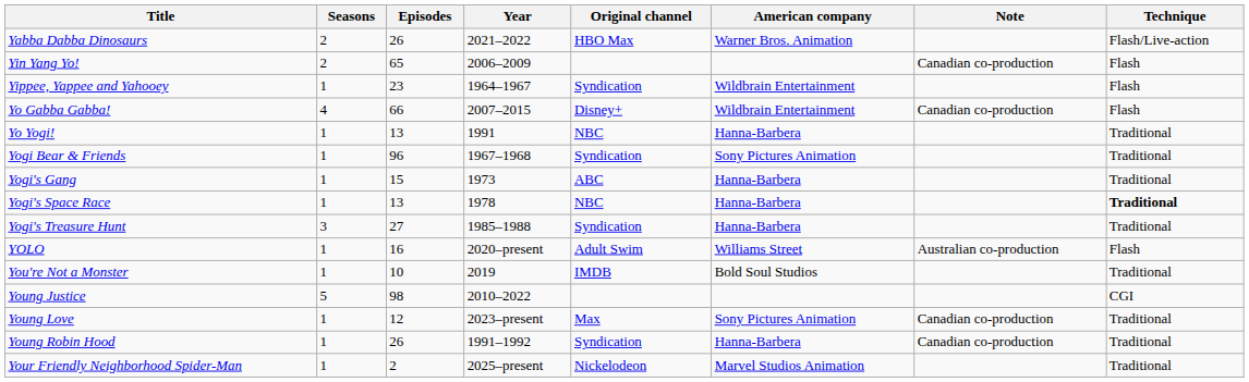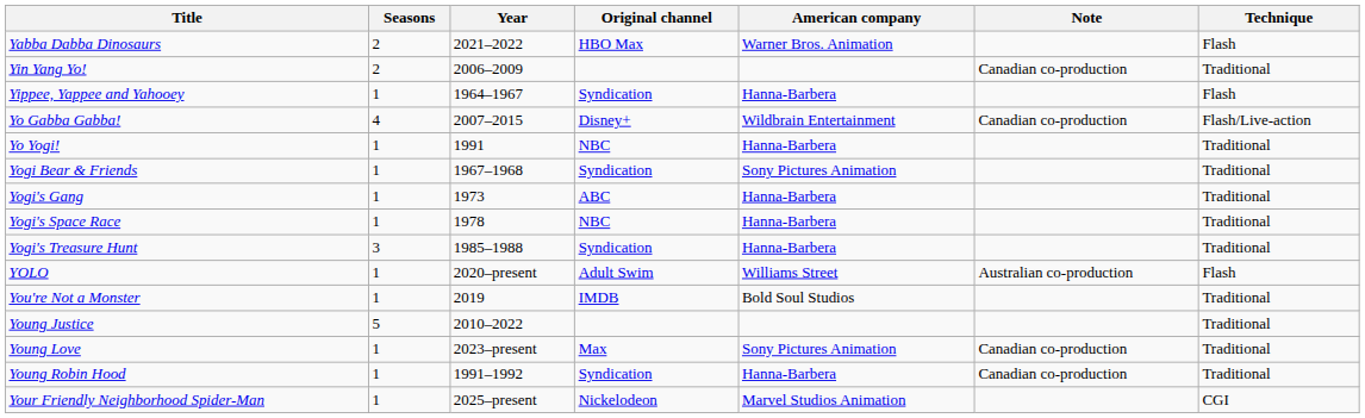 <table class="wikitable sortable" style="text-align: left; font-size:90%; width:100%;">
 <tr>
 <th>Title</th>
 <th>Seasons</th>
-<th>Episodes</th>
 <th>Year</th>
 <th>Original channel</th>
 <th>American company</th>
 <th>Note</th>
 <th>Technique</th>
 </tr>
 <tr>
 <td><em><a href='#'>Yabba Dabba Dinosaurs</a></em></td>
 <td>2</td>
-<td>26</td>
 <td>2021–2022</td>
 <td><a href='#'>HBO Max</a></td>
 <td><a href='#'>Warner Bros. Animation</a></td>
 <td></td>
-<td>Flash/Live-action</td>
+<td>Flash</td>
 </tr>
 <tr>
 <td><em><a href='#'>Yin Yang Yo!</a></em></td>
 <td>2</td>
-<td>65</td>
 <td>2006–2009</td>
 <td></td>
 <td></td>
 <td>Canadian co-production</td>
-<td>Flash</td>
+<td>Traditional</td>
 </tr>
 <tr>
 <td><em><a href='#'>Yippee, Yappee and Yahooey</a></em></td>
 <td>1</td>
-<td>23</td>
 <td>1964–1967</td>
 <td><a href='#'>Syndication</a></td>
-<td><a href='#'>Wildbrain Entertainment</a></td>
+<td><a href='#'>Hanna-Barbera</a></td>
 <td></td>
 <td>Flash</td>
 </tr>
 <tr>
 <td><em><a href='#'>Yo Gabba Gabba!</a></em></td>
 <td>4</td>
-<td>66</td>
 <td>2007–2015</td>
 <td><a href='#'>Disney+</a></td>
 <td><a href='#'>Wildbrain Entertainment</a></td>
 <td>Canadian co-production</td>
-<td>Flash</td>
+<td>Flash/Live-action</td>
 </tr>
 <tr>
 <td><em><a href='#'>Yo Yogi!</a></em></td>
 <td>1</td>
-<td>13</td>
 <td>1991</td>
 <td><a href='#'>NBC</a></td>
 <td><a href='#'>Hanna-Barbera</a></td>
 <td></td>
 <td>Traditional</td>
 </tr>
 <tr>
 <td><em><a href='#'>Yogi Bear & Friends</a></em></td>
 <td>1</td>
-<td>96</td>
 <td>1967–1968</td>
 <td><a href='#'>Syndication</a></td>
 <td><a href='#'>Sony Pictures Animation</a></td>
 <td></td>
 <td>Traditional</td>
 </tr>
 <tr>
 <td><em><a href='#'>Yogi's Gang</a></em></td>
 <td>1</td>
-<td>15</td>
 <td>1973</td>
 <td><a href='#'>ABC</a></td>
 <td><a href='#'>Hanna-Barbera</a></td>
 <td></td>
 <td>Traditional</td>
 </tr>
 <tr>
 <td><em><a href='#'>Yogi's Space Race</a></em></td>
 <td>1</td>
-<td>13</td>
 <td>1978</td>
 <td><a href='#'>NBC</a></td>
 <td><a href='#'>Hanna-Barbera</a></td>
 <td></td>
-<td><strong>Traditional</strong></td>
+<td>Traditional</td>
 </tr>
 <tr>
 <td><em><a href='#'>Yogi's Treasure Hunt</a></em></td>
 <td>3</td>
-<td>27</td>
 <td>1985–1988</td>
 <td><a href='#'>Syndication</a></td>
 <td><a href='#'>Hanna-Barbera</a></td>
 <td></td>
 <td>Traditional</td>
 </tr>
 <tr>
 <td><em><a href='#'>YOLO</a></em></td>
 <td>1</td>
-<td>16</td>
 <td>2020–present</td>
 <td><a href='#'>Adult Swim</a></td>
 <td><a href='#'>Williams Street</a></td>
 <td>Australian co-production</td>
 <td>Flash</td>
 </tr>
 <tr>
 <td><em><a href='#'>You're Not a Monster</a></em></td>
 <td>1</td>
-<td>10</td>
 <td>2019</td>
 <td><a href='#'>IMDB</a></td>
 <td>Bold Soul Studios</td>
 <td></td>
 <td>Traditional</td>
 </tr>
 <tr>
 <td><em><a href='#'>Young Justice</a></em></td>
 <td>5</td>
-<td>98</td>
 <td>2010–2022</td>
 <td></td>
 <td></td>
 <td></td>
-<td>CGI</td>
+<td>Traditional</td>
 </tr>
 <tr>
 <td><em><a href='#'>Young Love</a></em></td>
 <td>1</td>
-<td>12</td>
 <td>2023–present</td>
 <td><a href='#'>Max</a></td>
 <td><a href='#'>Sony Pictures Animation</a></td>
 <td>Canadian co-production</td>
 <td>Traditional</td>
 </tr>
 <tr>
 <td><em><a href='#'>Young Robin Hood</a></em></td>
 <td>1</td>
-<td>26</td>
 <td>1991–1992</td>
 <td><a href='#'>Syndication</a></td>
 <td><a href='#'>Hanna-Barbera</a></td>
 <td>Canadian co-production</td>
 <td>Traditional</td>
 </tr>
 <tr>
 <td><em><a href='#'>Your Friendly Neighborhood Spider-Man</a></em></td>
 <td>1</td>
-<td>2</td>
 <td>2025–present</td>
 <td><a href='#'>Nickelodeon</a></td>
 <td><a href='#'>Marvel Studios Animation</a></td>
 <td></td>
-<td>Traditional</td>
+<td>CGI</td>
 </tr>
 </table>
